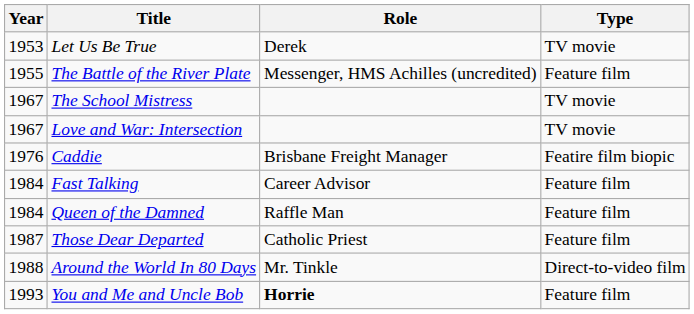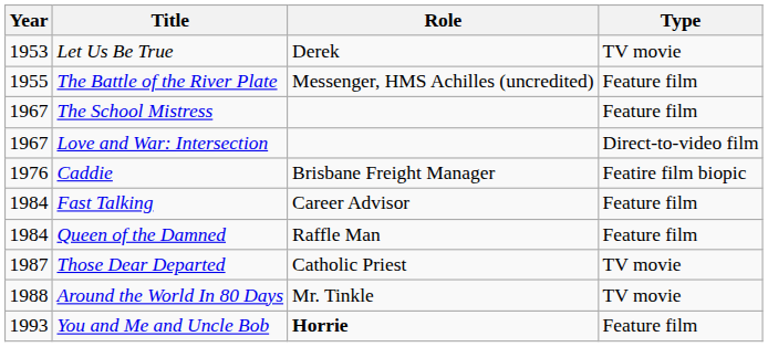 <table class="wikitable">
 <tr>
 <th>Year</th>
 <th>Title</th>
 <th>Role</th>
 <th>Type</th>
 </tr>
 <tr>
 <td>1953</td>
 <td><em>Let Us Be True</em></td>
 <td>Derek</td>
 <td>TV movie</td>
 </tr>
 <tr>
 <td>1955</td>
 <td><em><a href='#'>The Battle of the River Plate</a></em></td>
 <td>Messenger, HMS Achilles (uncredited)</td>
 <td>Feature film</td>
 </tr>
 <tr>
 <td>1967</td>
 <td><em><a href='#'>The School Mistress</a></em></td>
 <td></td>
-<td>TV movie</td>
+<td>Feature film</td>
 </tr>
 <tr>
 <td>1967</td>
 <td><em><a href='#'>Love and War: Intersection</a></em></td>
 <td></td>
-<td>TV movie</td>
+<td>Direct-to-video film</td>
 </tr>
 <tr>
 <td>1976</td>
 <td><em><a href='#'>Caddie</a></em></td>
 <td>Brisbane Freight Manager</td>
 <td>Featire film biopic</td>
 </tr>
 <tr>
 <td>1984</td>
 <td><em><a href='#'>Fast Talking</a></em></td>
 <td>Career Advisor</td>
 <td>Feature film</td>
 </tr>
 <tr>
 <td>1984</td>
 <td><em><a href='#'>Queen of the Damned</a></em></td>
 <td>Raffle Man</td>
 <td>Feature film</td>
 </tr>
 <tr>
 <td>1987</td>
 <td><em><a href='#'>Those Dear Departed</a></em></td>
 <td>Catholic Priest</td>
-<td>Feature film</td>
+<td>TV movie</td>
 </tr>
 <tr>
 <td>1988</td>
 <td><em><a href='#'>Around the World In 80 Days</a></em></td>
 <td>Mr. Tinkle</td>
-<td>Direct-to-video film</td>
+<td>TV movie</td>
 </tr>
 <tr>
 <td>1993</td>
 <td><em><a href='#'>You and Me and Uncle Bob</a></em></td>
 <td><strong>Horrie</strong></td>
 <td>Feature film</td>
 </tr>
 </table>
